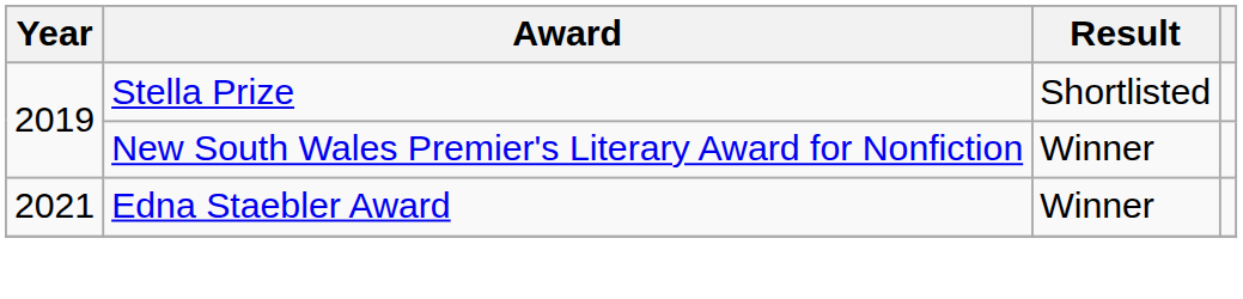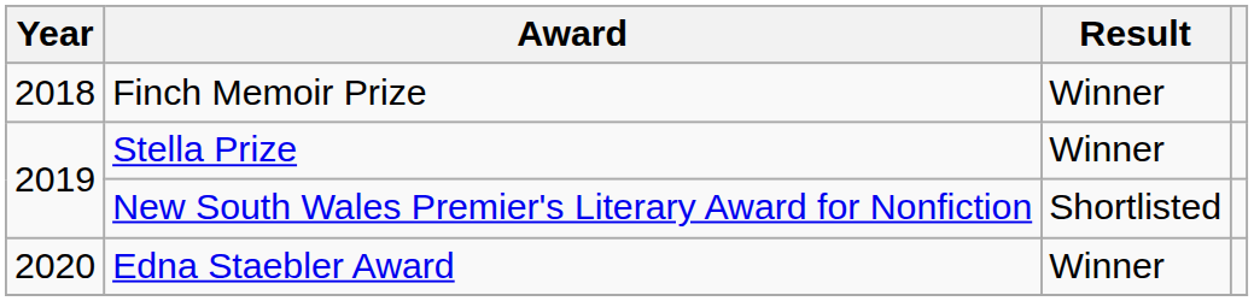 <table class="wikitable">
 <tr>
 <th>Year</th>
 <th>Award</th>
 <th>Result</th>
 <th></th>
 </tr>
 <tr>
+<td>2018</td>
+<td>Finch Memoir Prize</td>
+<td>Winner</td>
+<td></td>
+</tr>
+<tr>
 <td rowspan="2">2019</td>
 <td><a href='#'>Stella Prize</a></td>
+<td>Winner</td>
+<td></td>
+</tr>
+<tr>
+<td><a href='#'>New South Wales Premier's Literary Award for Nonfiction</a></td>
 <td>Shortlisted</td>
 <td></td>
 </tr>
 <tr>
-<td><a href='#'>New South Wales Premier's Literary Award for Nonfiction</a></td>
-<td>Winner</td>
-<td></td>
-</tr>
-<tr>
-<td rowspan="1">2021</td>
+<td rowspan="1">2020</td>
 <td><a href='#'>Edna Staebler Award</a></td>
 <td>Winner</td>
 <td></td>
 </tr>
 <tr>
 </tr>
 </table>
